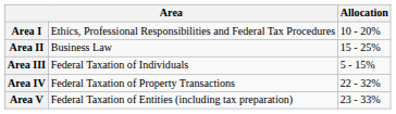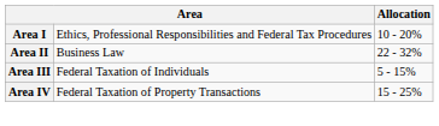 <table class="wikitable">
 <tr>
 <th colspan=2>Area</th>
 <th>Allocation</th>
 </tr>
 <tr>
 <th>Area I</th>
 <td>Ethics, Professional Responsibilities and Federal Tax Procedures</td>
 <td>10 - 20%</td>
 </tr>
 <tr>
 <th>Area II</th>
 <td>Business Law</td>
-<td>15 - 25%</td>
+<td>22 - 32%</td>
 </tr>
 <tr>
 <th>Area III</th>
 <td>Federal Taxation of Individuals</td>
 <td>5 - 15%</td>
 </tr>
 <tr>
 <th>Area IV</th>
 <td>Federal Taxation of Property Transactions</td>
-<td>22 - 32%</td>
-</tr>
-<tr>
-<th>Area V</th>
-<td>Federal Taxation of Entities (including tax preparation)</td>
-<td>23 - 33%</td>
+<td>15 - 25%</td>
 </tr>
 </table>
